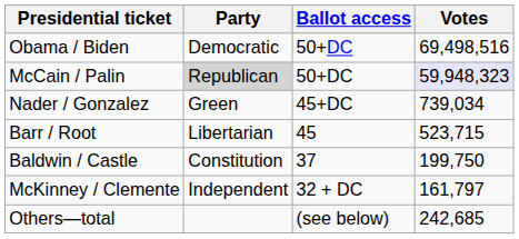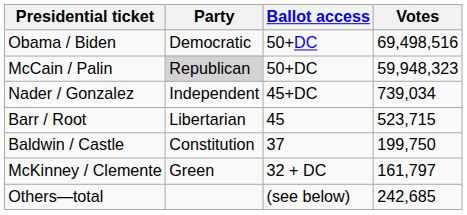 <table class="wikitable">
 <tr style="background:lightgrey;">
 <th>Presidential ticket</th>
 <th>Party</th>
 <th><a href='#'>Ballot access</a></th>
 <th>Votes</th>
 </tr>
 <tr>
 <td>Obama / Biden</td>
 <td>Democratic</td>
 <td>50+<a href='#'>DC</a></td>
 <td>69,498,516</td>
 </tr>
 <tr>
 <td>McCain / Palin</td>
 <td style="background: lightgrey;">Republican</td>
 <td>50+DC</td>
-<td style="background: lavender;">59,948,323</td>
+<td>59,948,323</td>
 </tr>
 <tr>
 <td>Nader / Gonzalez</td>
-<td>Green</td>
+<td>Independent</td>
 <td>45+DC</td>
 <td>739,034</td>
 </tr>
 <tr>
 <td>Barr / Root</td>
 <td>Libertarian</td>
 <td>45</td>
 <td>523,715</td>
 </tr>
 <tr>
 <td>Baldwin / Castle</td>
 <td>Constitution</td>
 <td>37</td>
 <td>199,750</td>
 </tr>
 <tr>
 <td>McKinney / Clemente</td>
-<td>Independent</td>
+<td>Green</td>
 <td>32 + DC</td>
 <td>161,797</td>
 </tr>
 <tr>
 <td>Others—total</td>
 <td></td>
 <td>(see below)</td>
 <td>242,685</td>
 </tr>
 </table>
